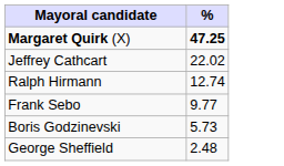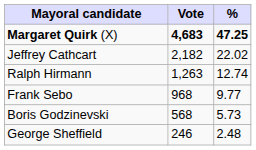 <table class="wikitable">
 <tr>
 <th style="background:#ddf; width:200px;">Mayoral candidate</th>
+<th style="background:#ddf; width:50px;">Vote</th>
 <th style="background:#ddf; width:30px;">%</th>
 </tr>
 <tr>
 <td><strong>Margaret Quirk</strong> (X)</td>
+<td><strong>4,683</strong></td>
 <td><strong>47.25</strong></td>
 </tr>
 <tr>
 <td>Jeffrey Cathcart</td>
+<td>2,182</td>
 <td>22.02</td>
 </tr>
 <tr>
 <td>Ralph Hirmann</td>
+<td>1,263</td>
 <td>12.74</td>
 </tr>
 <tr>
 <td>Frank Sebo</td>
+<td>968</td>
 <td>9.77</td>
 </tr>
 <tr>
 <td>Boris Godzinevski</td>
+<td>568</td>
 <td>5.73</td>
 </tr>
 <tr>
 <td>George Sheffield</td>
+<td>246</td>
 <td>2.48</td>
 </tr>
 </table>
